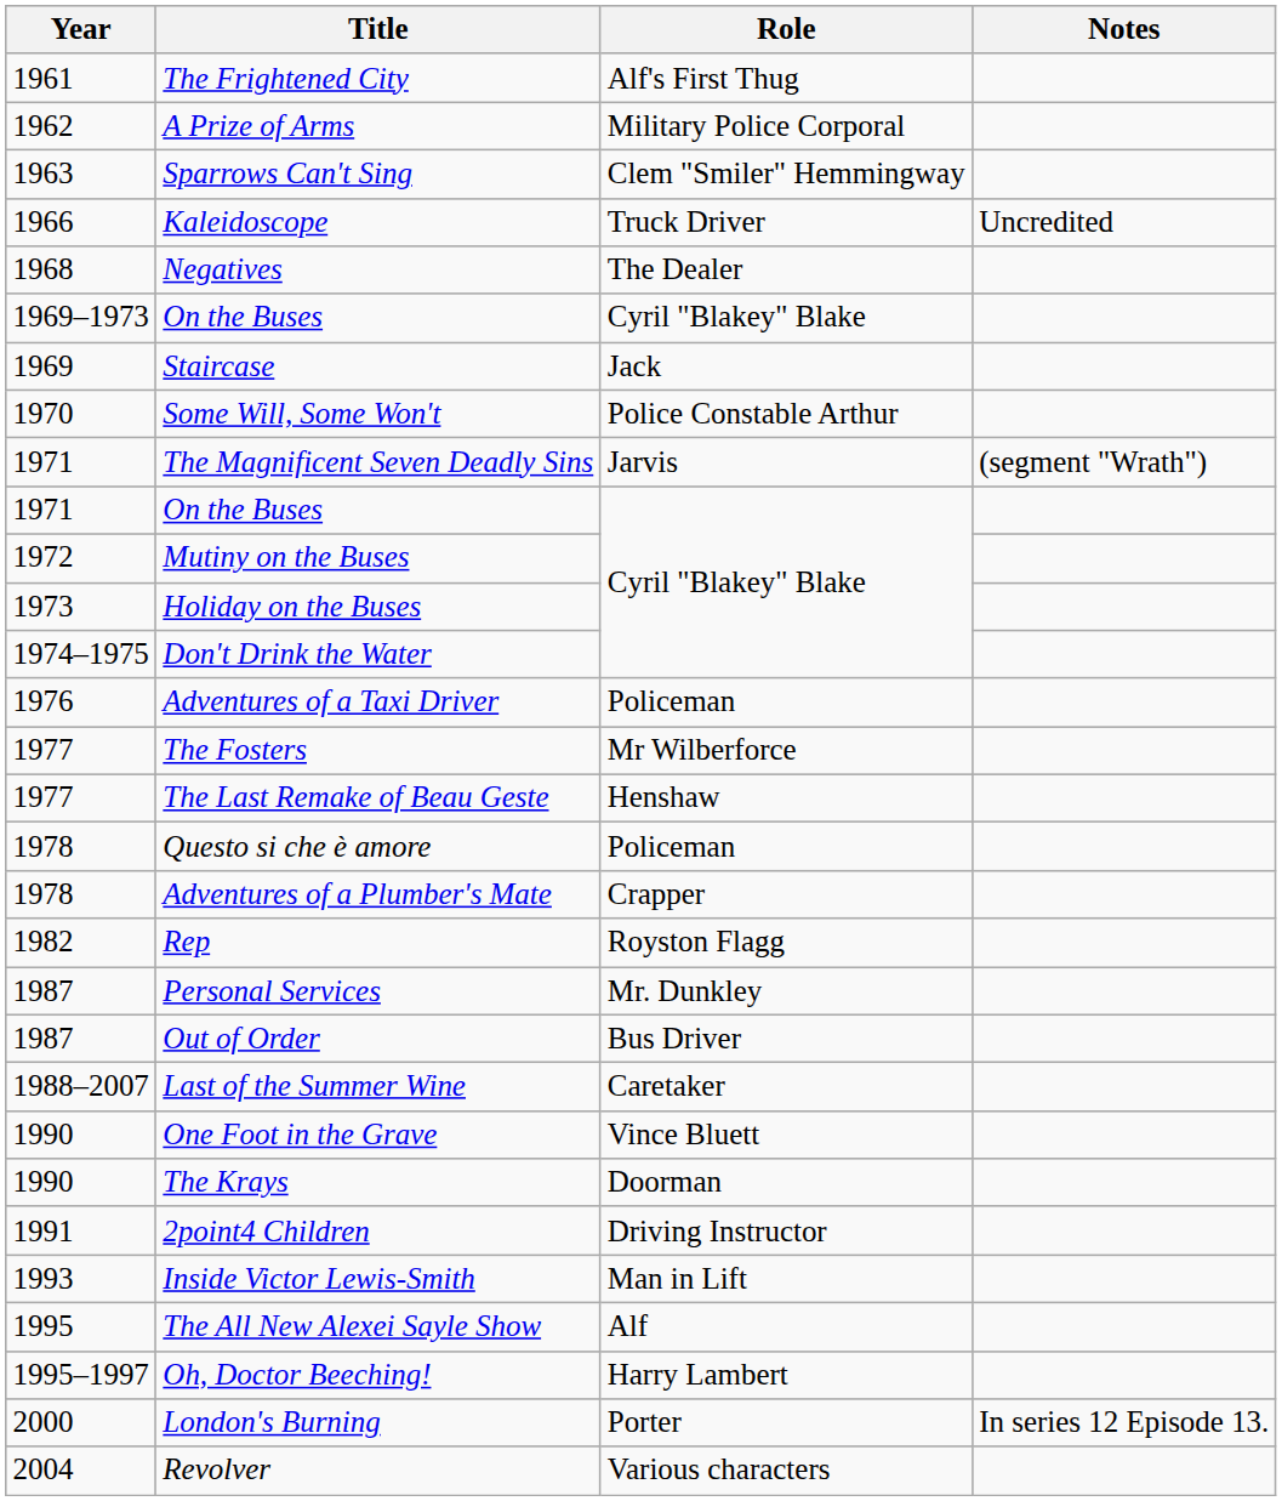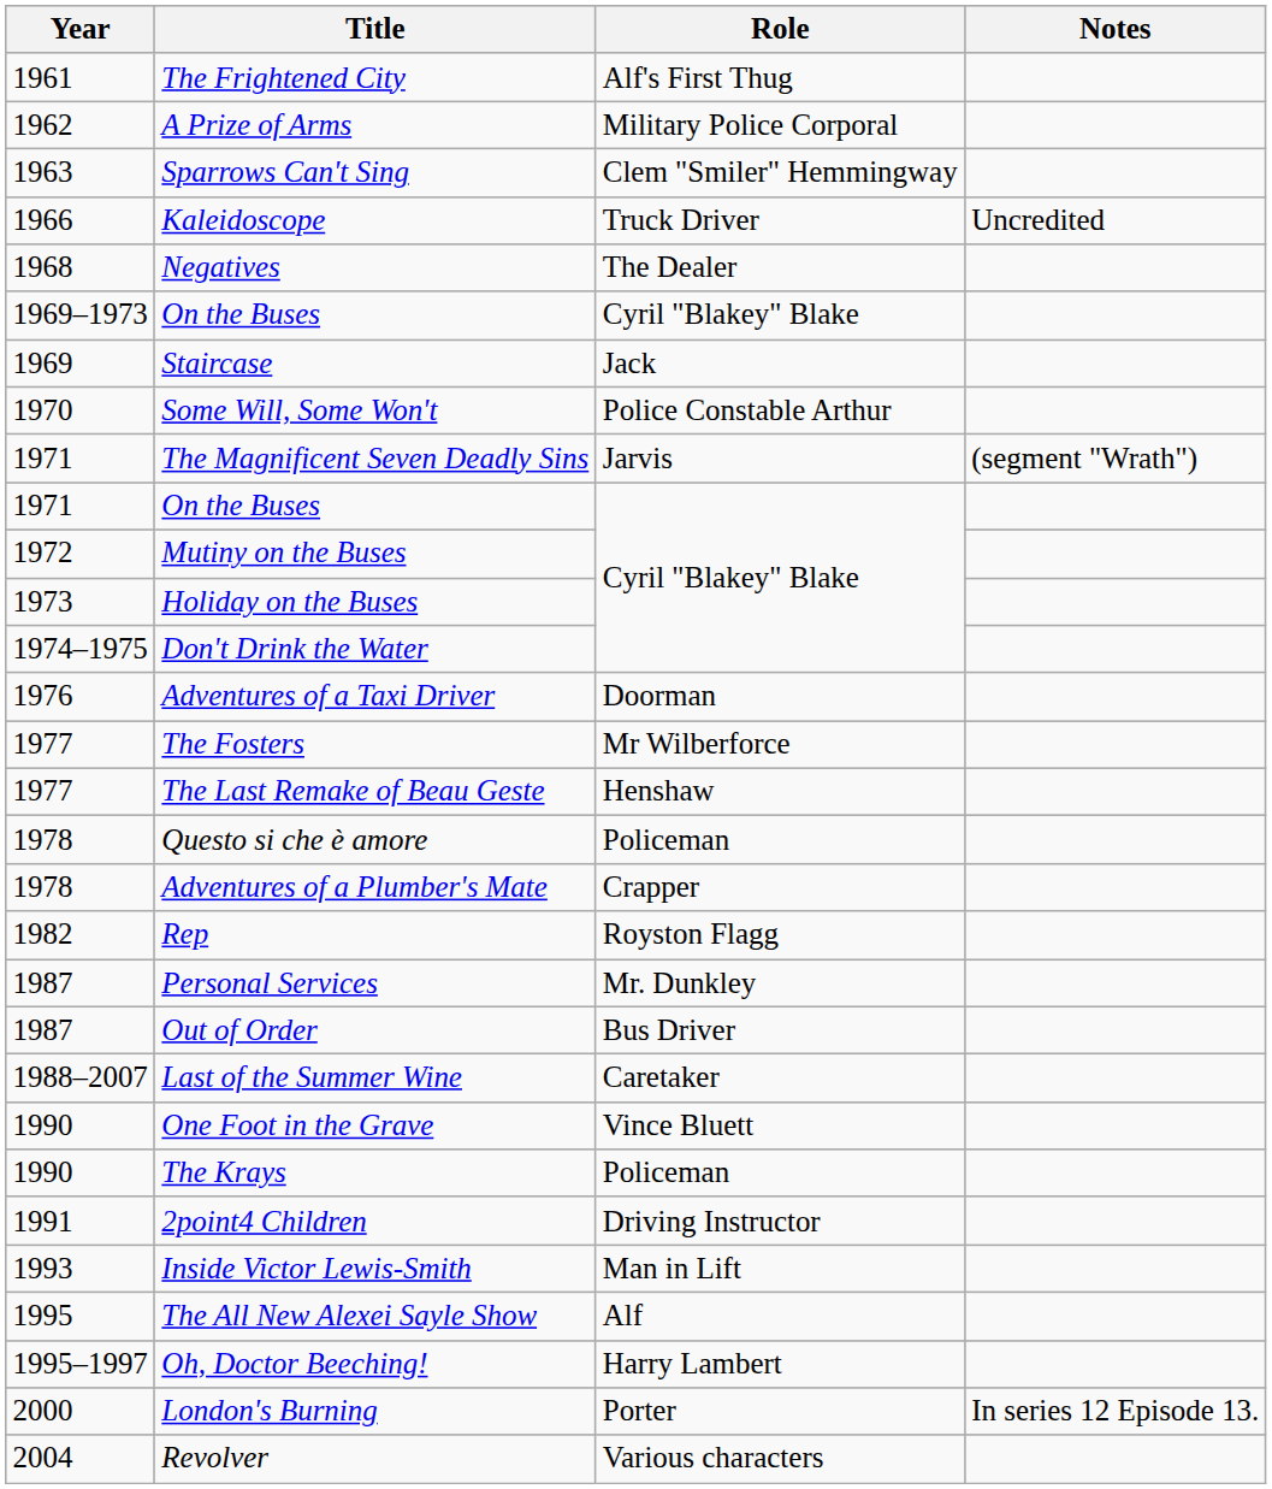 <table class="wikitable sortable">
 <tr>
 <th>Year</th>
 <th>Title</th>
 <th>Role</th>
 <th>Notes</th>
 </tr>
 <tr>
 <td>1961</td>
 <td><em><a href='#'>The Frightened City</a></em></td>
 <td>Alf's First Thug</td>
 <td></td>
 </tr>
 <tr>
 <td>1962</td>
 <td><em><a href='#'>A Prize of Arms</a></em></td>
 <td>Military Police Corporal</td>
 <td></td>
 </tr>
 <tr>
 <td>1963</td>
 <td><em><a href='#'>Sparrows Can't Sing</a></em></td>
 <td>Clem "Smiler" Hemmingway</td>
 <td></td>
 </tr>
 <tr>
 <td>1966</td>
 <td><em><a href='#'>Kaleidoscope</a></em></td>
 <td>Truck Driver</td>
 <td>Uncredited</td>
 </tr>
 <tr>
 <td>1968</td>
 <td><em><a href='#'>Negatives</a></em></td>
 <td>The Dealer</td>
 <td></td>
 </tr>
 <tr>
 <td>1969–1973</td>
 <td><em><a href='#'>On the Buses</a></em></td>
 <td>Cyril "Blakey" Blake</td>
 <td></td>
 </tr>
 <tr>
 <td>1969</td>
 <td><em><a href='#'>Staircase</a></em></td>
 <td>Jack</td>
 <td></td>
 </tr>
 <tr>
 <td>1970</td>
 <td><em><a href='#'>Some Will, Some Won't</a></em></td>
 <td>Police Constable Arthur</td>
 <td></td>
 </tr>
 <tr>
 <td>1971</td>
 <td><em><a href='#'>The Magnificent Seven Deadly Sins</a></em></td>
 <td>Jarvis</td>
 <td>(segment "Wrath")</td>
 </tr>
 <tr>
 <td>1971</td>
 <td><em><a href='#'>On the Buses</a></em></td>
 <td rowspan="4">Cyril "Blakey" Blake</td>
 <td></td>
 </tr>
 <tr>
 <td>1972</td>
 <td><em><a href='#'>Mutiny on the Buses</a></em></td>
 <td></td>
 </tr>
 <tr>
 <td>1973</td>
 <td><em><a href='#'>Holiday on the Buses</a></em></td>
 <td></td>
 </tr>
 <tr>
 <td>1974–1975</td>
 <td><em><a href='#'>Don't Drink the Water</a></em></td>
 <td></td>
 </tr>
 <tr>
 <td>1976</td>
 <td><em><a href='#'>Adventures of a Taxi Driver</a></em></td>
-<td>Policeman</td>
+<td>Doorman</td>
 <td></td>
 </tr>
 <tr>
 <td>1977</td>
 <td><em><a href='#'>The Fosters</a></em></td>
 <td>Mr Wilberforce</td>
 <td></td>
 </tr>
 <tr>
 <td>1977</td>
 <td><em><a href='#'>The Last Remake of Beau Geste</a></em></td>
 <td>Henshaw</td>
 <td></td>
 </tr>
 <tr>
 <td>1978</td>
 <td><em>Questo si che è amore</em></td>
 <td>Policeman</td>
 <td></td>
 </tr>
 <tr>
 <td>1978</td>
 <td><em><a href='#'>Adventures of a Plumber's Mate</a></em></td>
 <td>Crapper</td>
 <td></td>
 </tr>
 <tr>
 <td>1982</td>
 <td><em><a href='#'>Rep</a></em></td>
 <td>Royston Flagg</td>
 <td></td>
 </tr>
 <tr>
 <td>1987</td>
 <td><em><a href='#'>Personal Services</a></em></td>
 <td>Mr. Dunkley</td>
 <td></td>
 </tr>
 <tr>
 <td>1987</td>
 <td><em><a href='#'>Out of Order</a></em></td>
 <td>Bus Driver</td>
 <td></td>
 </tr>
 <tr>
 <td>1988–2007</td>
 <td><em><a href='#'>Last of the Summer Wine</a></em></td>
 <td>Caretaker</td>
 <td></td>
 </tr>
 <tr>
 <td>1990</td>
 <td><em><a href='#'>One Foot in the Grave</a></em></td>
 <td>Vince Bluett</td>
 <td></td>
 </tr>
 <tr>
 <td>1990</td>
 <td><em><a href='#'>The Krays</a></em></td>
-<td>Doorman</td>
+<td>Policeman</td>
 <td></td>
 </tr>
 <tr>
 <td>1991</td>
 <td><em><a href='#'>2point4 Children</a></em></td>
 <td>Driving Instructor</td>
 <td></td>
 </tr>
 <tr>
 <td>1993</td>
 <td><em><a href='#'>Inside Victor Lewis-Smith</a></em></td>
 <td>Man in Lift</td>
 <td></td>
 </tr>
 <tr>
 <td>1995</td>
 <td><em><a href='#'>The All New Alexei Sayle Show</a></em></td>
 <td>Alf</td>
 <td></td>
 </tr>
 <tr>
 <td>1995–1997</td>
 <td><em><a href='#'>Oh, Doctor Beeching!</a></em></td>
 <td>Harry Lambert</td>
 <td></td>
 </tr>
 <tr>
 <td>2000</td>
 <td><em><a href='#'>London's Burning</a></em></td>
 <td>Porter</td>
 <td>In series 12 Episode 13.</td>
 </tr>
 <tr>
 <td>2004</td>
 <td><em>Revolver</em></td>
 <td>Various characters</td>
 <td></td>
 </tr>
 </table>
